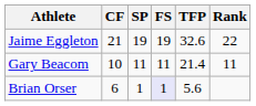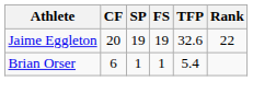 <table class="wikitable" border="1" style="font-size:90%">
 <tr>
 <th>Athlete</th>
 <th>CF</th>
 <th>SP</th>
 <th>FS</th>
 <th>TFP</th>
 <th>Rank</th>
 </tr>
 <tr align=center>
 <td align=left><a href='#'>Jaime Eggleton</a></td>
-<td>21</td>
+<td>20</td>
 <td>19</td>
 <td>19</td>
 <td>32.6</td>
 <td>22</td>
 </tr>
 <tr align=center>
-<td align=left><a href='#'>Gary Beacom</a></td>
-<td>10</td>
-<td>11</td>
-<td>11</td>
-<td>21.4</td>
-<td>11</td>
-</tr>
-<tr align=center>
 <td align=left><a href='#'>Brian Orser</a></td>
 <td>6</td>
 <td>1</td>
-<td style="background: lavender;">1</td>
-<td>5.6</td>
+<td>1</td>
+<td>5.4</td>
 <td></td>
 </tr>
 </table>
